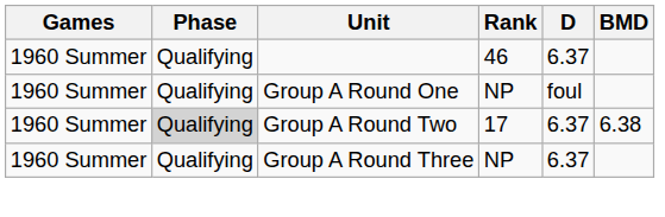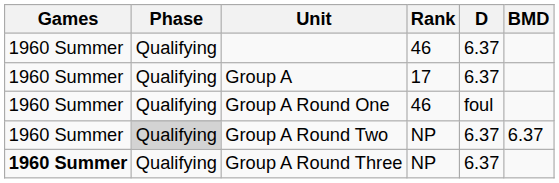 <table class="wikitable">
 <tr>
 <th>Games</th>
 <th>Phase</th>
 <th>Unit</th>
 <th>Rank</th>
 <th>D</th>
 <th>BMD</th>
 </tr>
 <tr>
 <td>1960 Summer</td>
 <td>Qualifying</td>
 <td></td>
 <td>46</td>
 <td>6.37</td>
 <td></td>
 </tr>
 <tr>
 <td>1960 Summer</td>
 <td>Qualifying</td>
+<td>Group A</td>
+<td>17</td>
+<td>6.37</td>
+<td></td>
+</tr>
+<tr>
+<td>1960 Summer</td>
+<td>Qualifying</td>
 <td>Group A Round One</td>
-<td>NP</td>
+<td>46</td>
 <td>foul</td>
 <td></td>
 </tr>
 <tr>
 <td>1960 Summer</td>
 <td style="background: lightgrey;">Qualifying</td>
 <td>Group A Round Two</td>
-<td>17</td>
+<td>NP</td>
 <td>6.37</td>
-<td>6.38</td>
+<td>6.37</td>
 </tr>
 <tr>
-<td>1960 Summer</td>
+<td><strong>1960 Summer</strong></td>
 <td>Qualifying</td>
 <td>Group A Round Three</td>
 <td>NP</td>
 <td>6.37</td>
 <td></td>
 </tr>
 </table>
